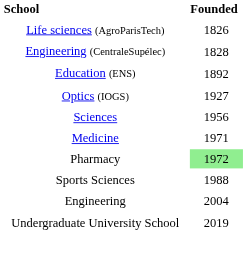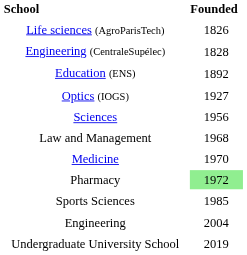 <table class="toccolours" style="float:right; margin-left:1em; font-size:90%; line-height:1.4em; width:280px;">
 <tr>
 <td><strong>School</strong></td>
 <td><strong>Founded</strong></td>
 </tr>
 <tr style="text-align:center;">
 <td><a href='#'>Life sciences</a> <small>(AgroParisTech)</small></td>
 <td>1826</td>
 </tr>
 <tr style="text-align:center;">
 <td><a href='#'>Engineering</a> <small>(CentraleSupélec)</small></td>
 <td>1828</td>
 </tr>
 <tr style="text-align:center;">
 <td><a href='#'>Education</a> <small>(ENS)</small></td>
 <td>1892</td>
 </tr>
 <tr style="text-align:center;">
 <td><a href='#'>Optics</a> <small>(IOGS)</small></td>
 <td>1927</td>
 </tr>
 <tr style="text-align:center;">
 <td><a href='#'>Sciences</a></td>
 <td>1956</td>
 </tr>
 <tr style="text-align:center;">
+<td>Law and Management</td>
+<td>1968</td>
+</tr>
+<tr style="text-align:center;">
 <td><a href='#'>Medicine</a></td>
-<td>1971</td>
+<td>1970</td>
 </tr>
 <tr style="text-align:center;">
 <td>Pharmacy</td>
 <td style="background: lightgreen;">1972</td>
 </tr>
 <tr style="text-align:center;">
 <td>Sports Sciences</td>
-<td>1988</td>
+<td>1985</td>
 </tr>
 <tr style="text-align:center;">
 <td>Engineering</td>
 <td>2004</td>
 </tr>
 <tr style="text-align:center;">
 <td>Undergraduate University School</td>
 <td>2019</td>
 </tr>
 </table>
